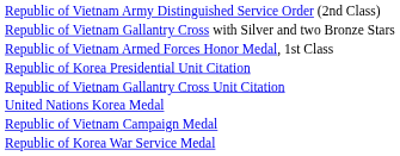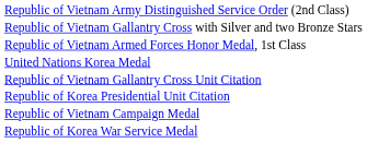 <table>
 <tr>
 <td></td>
 <td><a href='#'>Republic of Vietnam Army Distinguished Service Order</a> (2nd Class)</td>
 </tr>
 <tr>
 <td></td>
 <td><a href='#'>Republic of Vietnam Gallantry Cross</a> with Silver and two Bronze Stars</td>
 </tr>
 <tr>
 <td></td>
 <td><a href='#'>Republic of Vietnam Armed Forces Honor Medal</a>, 1st Class</td>
 </tr>
 <tr>
 <td></td>
-<td><a href='#'>Republic of Korea Presidential Unit Citation</a></td>
+<td><a href='#'>United Nations Korea Medal</a></td>
 </tr>
 <tr>
 <td></td>
 <td><a href='#'>Republic of Vietnam Gallantry Cross Unit Citation</a></td>
 </tr>
 <tr>
 <td></td>
-<td><a href='#'>United Nations Korea Medal</a></td>
+<td><a href='#'>Republic of Korea Presidential Unit Citation</a></td>
 </tr>
 <tr>
 <td></td>
 <td><a href='#'>Republic of Vietnam Campaign Medal</a></td>
 </tr>
 <tr>
 <td></td>
 <td><a href='#'>Republic of Korea War Service Medal</a></td>
 </tr>
 </table>
